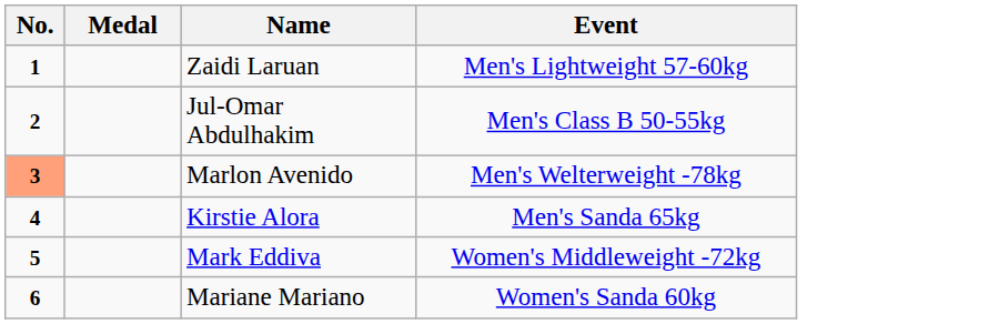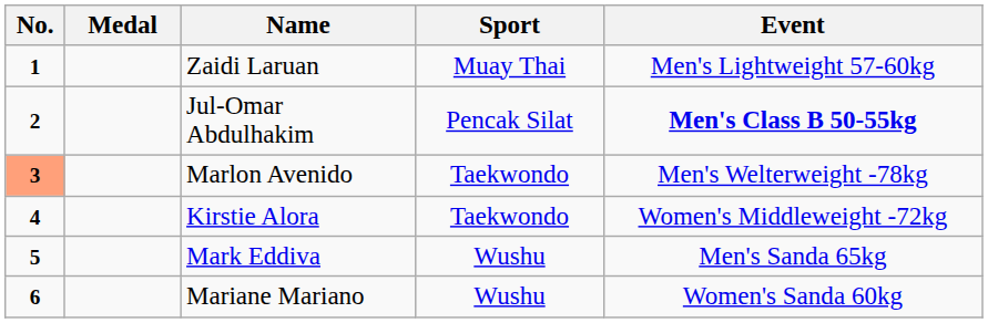 <table class="wikitable" style="font-size:100%; text-align:center;">
 <tr>
 <th width="30">No.</th>
 <th width="65">Medal</th>
 <th width="140">Name</th>
+<th width="110">Sport</th>
 <th width="230">Event</th>
 </tr>
 <tr>
 <td><small><strong>1</strong></small></td>
 <td></td>
 <td align=left>Zaidi Laruan</td>
+<td> <a href='#'>Muay Thai</a></td>
 <td><a href='#'>Men's Lightweight 57-60kg</a></td>
 </tr>
 <tr>
 <td><small><strong>2</strong></small></td>
 <td></td>
 <td align=left>Jul-Omar Abdulhakim</td>
-<td><a href='#'>Men's Class B 50-55kg</a></td>
+<td> <a href='#'>Pencak Silat</a></td>
+<td><strong><a href='#'>Men's Class B 50-55kg</a></strong></td>
 </tr>
 <tr>
 <td style="background: lightsalmon;"><small><strong>3</strong></small></td>
 <td></td>
 <td align=left>Marlon Avenido</td>
+<td> <a href='#'>Taekwondo</a></td>
 <td><a href='#'>Men's Welterweight -78kg</a></td>
 </tr>
 <tr>
 <td><small><strong>4</strong></small></td>
 <td></td>
 <td align=left><a href='#'>Kirstie Alora</a></td>
-<td><a href='#'>Men's Sanda 65kg</a></td>
+<td> <a href='#'>Taekwondo</a></td>
+<td><a href='#'>Women's Middleweight -72kg</a></td>
 </tr>
 <tr>
 <td><small><strong>5</strong></small></td>
 <td></td>
 <td align=left><a href='#'>Mark Eddiva</a></td>
-<td><a href='#'>Women's Middleweight -72kg</a></td>
+<td> <a href='#'>Wushu</a></td>
+<td><a href='#'>Men's Sanda 65kg</a></td>
 </tr>
 <tr>
 <td><small><strong>6</strong></small></td>
 <td></td>
 <td align=left>Mariane Mariano</td>
+<td> <a href='#'>Wushu</a></td>
 <td><a href='#'>Women's Sanda 60kg</a></td>
 </tr>
 </table>
